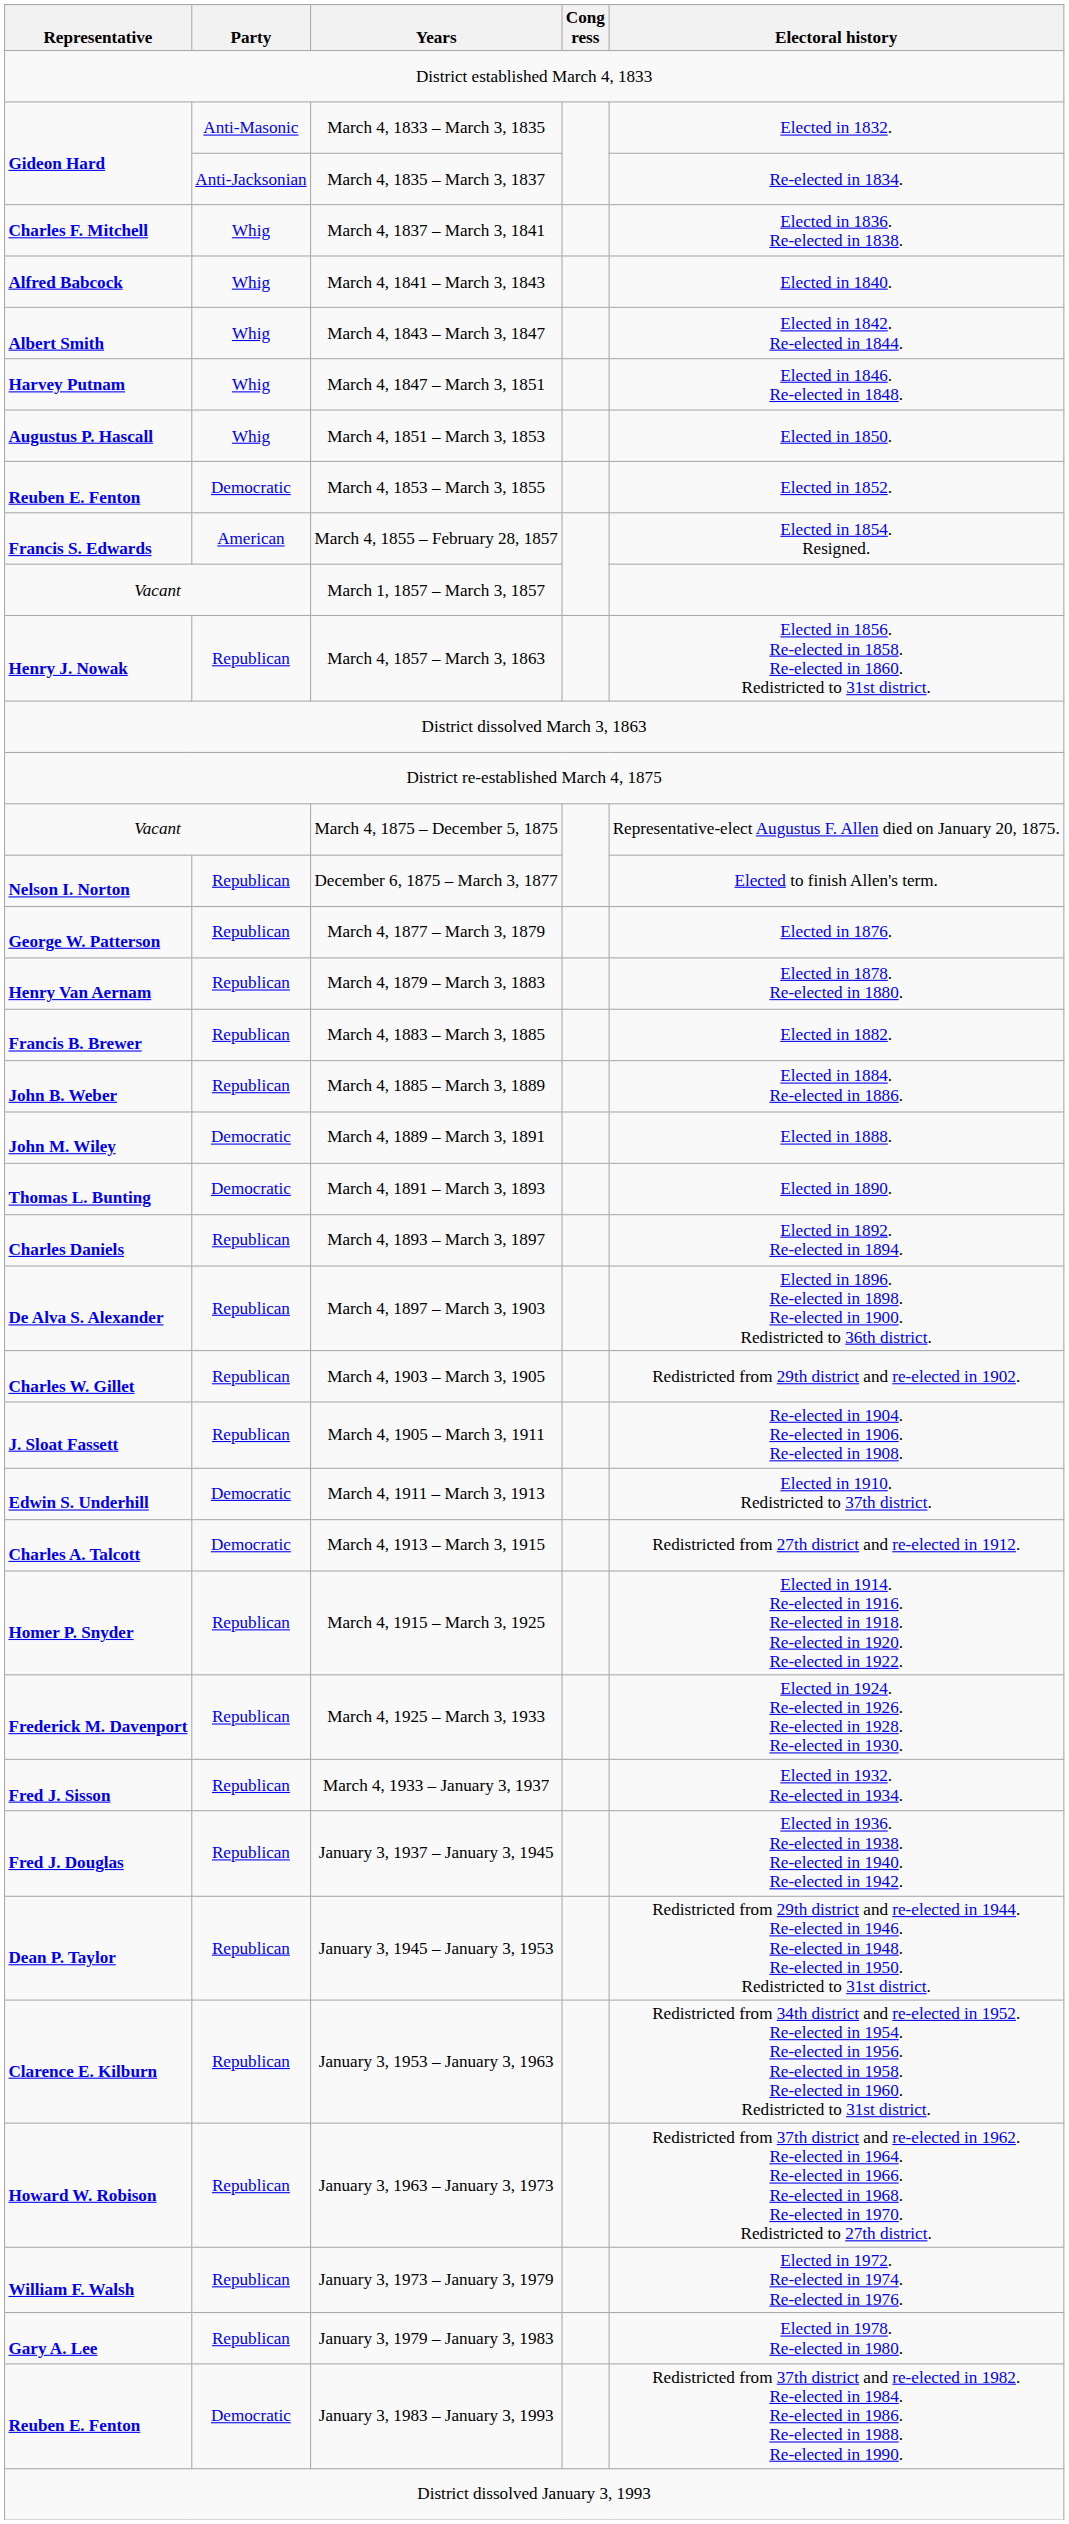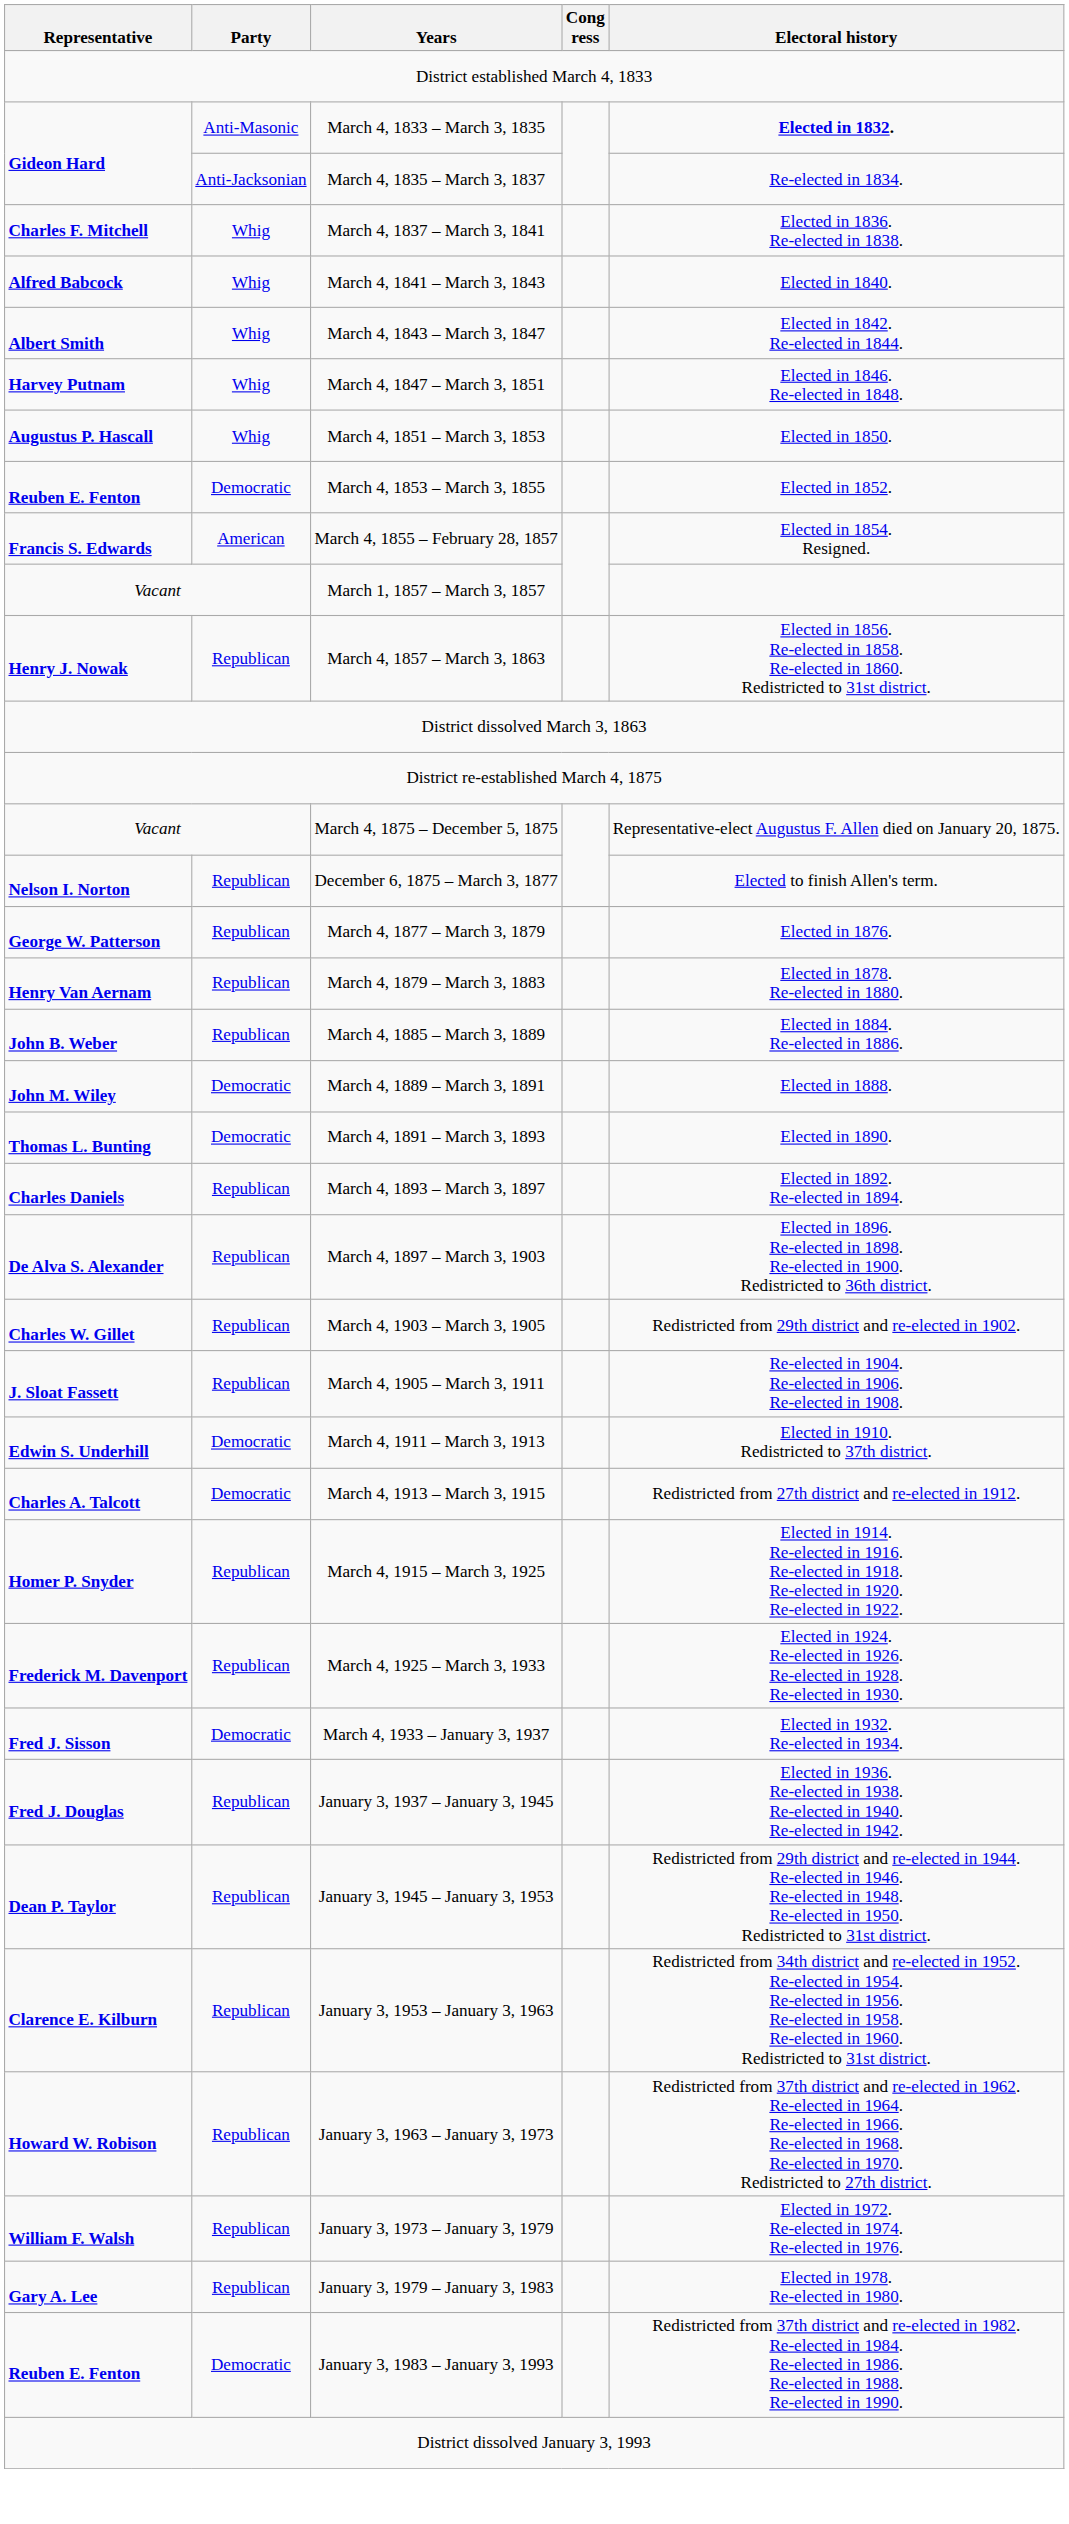 <table class=wikitable style="text-align: center">
 <tr valign=bottom>
 <th>Representative</th>
 <th>Party</th>
 <th>Years</th>
 <th>Cong<br>ress</th>
 <th>Electoral history</th>
 </tr>
 <tr style="height:3em">
 <td colspan=5>District established March 4, 1833</td>
 </tr>
 <tr style="height:3em">
 <td align=left rowspan=2 nowrap><br><strong><a href='#'>Gideon Hard</a></strong><br></td>
 <td><a href='#'>Anti-Masonic</a></td>
 <td>March 4, 1833 – March 3, 1835</td>
 <td rowspan=2></td>
-<td><a href='#'>Elected in 1832</a>.</td>
+<td><strong><a href='#'>Elected in 1832</a>.</strong></td>
 </tr>
 <tr style="height:3em">
 <td><a href='#'>Anti-Jacksonian</a></td>
 <td>March 4, 1835 – March 3, 1837</td>
 <td><a href='#'>Re-elected in 1834</a>.<br></td>
 </tr>
 <tr style="height:3em">
 <td align=left nowrap><strong><a href='#'>Charles F. Mitchell</a></strong><br></td>
 <td><a href='#'>Whig</a></td>
 <td>March 4, 1837 – March 3, 1841</td>
 <td></td>
 <td><a href='#'>Elected in 1836</a>.<br><a href='#'>Re-elected in 1838</a>.<br></td>
 </tr>
 <tr style="height:3em">
 <td align=left nowrap><strong><a href='#'>Alfred Babcock</a></strong><br></td>
 <td><a href='#'>Whig</a></td>
 <td>March 4, 1841 – March 3, 1843</td>
 <td></td>
 <td><a href='#'>Elected in 1840</a>.<br></td>
 </tr>
 <tr style="height:3em">
 <td align=left nowrap><br><a href='#'><strong>Albert Smith</strong></a><br></td>
 <td><a href='#'>Whig</a></td>
 <td>March 4, 1843 – March 3, 1847</td>
 <td></td>
 <td><a href='#'>Elected in 1842</a>.<br><a href='#'>Re-elected in 1844</a>.<br></td>
 </tr>
 <tr style="height:3em">
 <td align=left nowrap><strong><a href='#'>Harvey Putnam</a></strong><br></td>
 <td><a href='#'>Whig</a></td>
 <td>March 4, 1847 – March 3, 1851</td>
 <td></td>
 <td><a href='#'>Elected in 1846</a>.<br><a href='#'>Re-elected in 1848</a>.<br></td>
 </tr>
 <tr style="height:3em">
 <td align=left nowrap><strong><a href='#'>Augustus P. Hascall</a></strong><br></td>
 <td><a href='#'>Whig</a></td>
 <td>March 4, 1851 – March 3, 1853</td>
 <td></td>
 <td><a href='#'>Elected in 1850</a>.<br></td>
 </tr>
 <tr style="height:3em">
 <td align=left nowrap><br><strong><a href='#'>Reuben E. Fenton</a></strong><br></td>
 <td><a href='#'>Democratic</a></td>
 <td>March 4, 1853 – March 3, 1855</td>
 <td></td>
 <td><a href='#'>Elected in 1852</a>.<br></td>
 </tr>
 <tr style="height:3em">
 <td align=left nowrap><br><strong><a href='#'>Francis S. Edwards</a></strong><br></td>
 <td><a href='#'>American</a></td>
 <td>March 4, 1855 – February 28, 1857</td>
 <td rowspan=2></td>
 <td><a href='#'>Elected in 1854</a>.<br>Resigned.</td>
 </tr>
 <tr style="height:3em">
 <td colspan=2><em>Vacant</em></td>
 <td>March 1, 1857 – March 3, 1857</td>
 <td></td>
 </tr>
 <tr style="height:3em">
 <td align=left nowrap><br><strong><a href='#'>Henry J. Nowak</a></strong><br></td>
 <td><a href='#'>Republican</a></td>
 <td>March 4, 1857 – March 3, 1863</td>
 <td></td>
 <td><a href='#'>Elected in 1856</a>.<br><a href='#'>Re-elected in 1858</a>.<br><a href='#'>Re-elected in 1860</a>.<br>Redistricted to <a href='#'>31st district</a>.</td>
 </tr>
 <tr style="height:3em">
 <td colspan=5>District dissolved March 3, 1863</td>
 </tr>
 <tr style="height:3em">
 <td colspan=5>District re-established March 4, 1875</td>
 </tr>
 <tr style="height:3em">
 <td colspan=2><em>Vacant</em></td>
 <td>March 4, 1875 – December 5, 1875</td>
 <td rowspan=2></td>
 <td>Representative-elect <a href='#'>Augustus F. Allen</a> died on January 20, 1875.</td>
 </tr>
 <tr style="height:3em">
 <td align=left nowrap><br><strong><a href='#'>Nelson I. Norton</a></strong><br></td>
 <td><a href='#'>Republican</a></td>
 <td>December 6, 1875 – March 3, 1877</td>
 <td><a href='#'>Elected</a> to finish Allen's term.<br></td>
 </tr>
 <tr style="height:3em">
 <td align=left nowrap><br><strong><a href='#'>George W. Patterson</a></strong><br></td>
 <td><a href='#'>Republican</a></td>
 <td>March 4, 1877 – March 3, 1879</td>
 <td></td>
 <td><a href='#'>Elected in 1876</a>.<br></td>
 </tr>
 <tr style="height:3em">
 <td align=left nowrap><br><strong><a href='#'>Henry Van Aernam</a></strong><br></td>
 <td><a href='#'>Republican</a></td>
 <td>March 4, 1879 – March 3, 1883</td>
 <td></td>
 <td><a href='#'>Elected in 1878</a>.<br><a href='#'>Re-elected in 1880</a>.<br></td>
 </tr>
 <tr style="height:3em">
-<td align=left nowrap><br><strong><a href='#'>Francis B. Brewer</a></strong><br></td>
-<td><a href='#'>Republican</a></td>
-<td>March 4, 1883 – March 3, 1885</td>
-<td></td>
-<td><a href='#'>Elected in 1882</a>.<br></td>
-</tr>
-<tr style="height:3em">
 <td align=left nowrap><br><strong><a href='#'>John B. Weber</a></strong><br></td>
 <td><a href='#'>Republican</a></td>
 <td>March 4, 1885 – March 3, 1889</td>
 <td></td>
 <td><a href='#'>Elected in 1884</a>.<br><a href='#'>Re-elected in 1886</a>.<br></td>
 </tr>
 <tr style="height:3em">
 <td align=left nowrap><br><strong><a href='#'>John M. Wiley</a></strong><br></td>
 <td><a href='#'>Democratic</a></td>
 <td>March 4, 1889 – March 3, 1891</td>
 <td></td>
 <td><a href='#'>Elected in 1888</a>.<br></td>
 </tr>
 <tr style="height:3em">
 <td align=left nowrap><br><strong><a href='#'>Thomas L. Bunting</a></strong><br></td>
 <td><a href='#'>Democratic</a></td>
 <td>March 4, 1891 – March 3, 1893</td>
 <td></td>
 <td><a href='#'>Elected in 1890</a>.<br></td>
 </tr>
 <tr style="height:3em">
 <td align=left nowrap><br><a href='#'><strong>Charles Daniels</strong></a><br></td>
 <td><a href='#'>Republican</a></td>
 <td>March 4, 1893 – March 3, 1897</td>
 <td></td>
 <td><a href='#'>Elected in 1892</a>.<br><a href='#'>Re-elected in 1894</a>.<br></td>
 </tr>
 <tr style="height:3em">
 <td align=left nowrap><br><strong><a href='#'>De Alva S. Alexander</a></strong><br></td>
 <td><a href='#'>Republican</a></td>
 <td>March 4, 1897 – March 3, 1903</td>
 <td></td>
 <td><a href='#'>Elected in 1896</a>.<br><a href='#'>Re-elected in 1898</a>.<br><a href='#'>Re-elected in 1900</a>.<br>Redistricted to <a href='#'>36th district</a>.</td>
 </tr>
 <tr style="height:3em">
 <td align=left nowrap><br><strong><a href='#'>Charles W. Gillet</a></strong><br></td>
 <td><a href='#'>Republican</a></td>
 <td>March 4, 1903 – March 3, 1905</td>
 <td></td>
 <td>Redistricted from <a href='#'>29th district</a> and <a href='#'>re-elected in 1902</a>.<br></td>
 </tr>
 <tr style="height:3em">
 <td align=left nowrap><br><strong><a href='#'>J. Sloat Fassett</a></strong><br></td>
 <td><a href='#'>Republican</a></td>
 <td>March 4, 1905 – March 3, 1911</td>
 <td></td>
 <td><a href='#'>Re-elected in 1904</a>.<br><a href='#'>Re-elected in 1906</a>.<br><a href='#'>Re-elected in 1908</a>.<br></td>
 </tr>
 <tr style="height:3em">
 <td align=left nowrap><br><strong><a href='#'>Edwin S. Underhill</a></strong><br></td>
 <td><a href='#'>Democratic</a></td>
 <td>March 4, 1911 – March 3, 1913</td>
 <td></td>
 <td><a href='#'>Elected in 1910</a>.<br>Redistricted to <a href='#'>37th district</a>.</td>
 </tr>
 <tr style="height:3em">
 <td align=left nowrap><br><strong><a href='#'>Charles A. Talcott</a></strong><br></td>
 <td><a href='#'>Democratic</a></td>
 <td>March 4, 1913 – March 3, 1915</td>
 <td></td>
 <td>Redistricted from <a href='#'>27th district</a> and <a href='#'>re-elected in 1912</a>.<br></td>
 </tr>
 <tr style="height:3em">
 <td align=left nowrap><br><strong><a href='#'>Homer P. Snyder</a></strong><br></td>
 <td><a href='#'>Republican</a></td>
 <td>March 4, 1915 – March 3, 1925</td>
 <td></td>
 <td><a href='#'>Elected in 1914</a>.<br><a href='#'>Re-elected in 1916</a>.<br><a href='#'>Re-elected in 1918</a>.<br><a href='#'>Re-elected in 1920</a>.<br><a href='#'>Re-elected in 1922</a>.<br></td>
 </tr>
 <tr style="height:3em">
 <td align=left nowrap><br><strong><a href='#'>Frederick M. Davenport</a></strong><br></td>
 <td><a href='#'>Republican</a></td>
 <td>March 4, 1925 – March 3, 1933</td>
 <td></td>
 <td><a href='#'>Elected in 1924</a>.<br><a href='#'>Re-elected in 1926</a>.<br><a href='#'>Re-elected in 1928</a>.<br><a href='#'>Re-elected in 1930</a>.<br></td>
 </tr>
 <tr style="height:3em">
 <td align=left nowrap><br><strong><a href='#'>Fred J. Sisson</a></strong><br></td>
-<td><a href='#'>Republican</a></td>
+<td><a href='#'>Democratic</a></td>
 <td>March 4, 1933 – January 3, 1937</td>
 <td></td>
 <td><a href='#'>Elected in 1932</a>.<br><a href='#'>Re-elected in 1934</a>.<br></td>
 </tr>
 <tr style="height:3em">
 <td align=left nowrap><br><strong><a href='#'>Fred J. Douglas</a></strong><br></td>
 <td><a href='#'>Republican</a></td>
 <td>January 3, 1937 – January 3, 1945</td>
 <td></td>
 <td><a href='#'>Elected in 1936</a>.<br><a href='#'>Re-elected in 1938</a>.<br><a href='#'>Re-elected in 1940</a>.<br><a href='#'>Re-elected in 1942</a>.<br></td>
 </tr>
 <tr style="height:3em">
 <td align=left nowrap><br><strong><a href='#'>Dean P. Taylor</a></strong><br></td>
 <td><a href='#'>Republican</a></td>
 <td>January 3, 1945 – January 3, 1953</td>
 <td></td>
 <td>Redistricted from <a href='#'>29th district</a> and <a href='#'>re-elected in 1944</a>.<br><a href='#'>Re-elected in 1946</a>.<br><a href='#'>Re-elected in 1948</a>.<br><a href='#'>Re-elected in 1950</a>.<br>Redistricted to <a href='#'>31st district</a>.</td>
 </tr>
 <tr style="height:3em">
 <td align=left nowrap><br><strong><a href='#'>Clarence E. Kilburn</a></strong><br></td>
 <td><a href='#'>Republican</a></td>
 <td>January 3, 1953 – January 3, 1963</td>
 <td></td>
 <td>Redistricted from <a href='#'>34th district</a> and <a href='#'>re-elected in 1952</a>.<br><a href='#'>Re-elected in 1954</a>.<br><a href='#'>Re-elected in 1956</a>.<br><a href='#'>Re-elected in 1958</a>.<br><a href='#'>Re-elected in 1960</a>.<br> Redistricted to <a href='#'>31st district</a>.</td>
 </tr>
 <tr style="height:3em">
 <td align=left nowrap><br><strong><a href='#'>Howard W. Robison</a></strong><br></td>
 <td><a href='#'>Republican</a></td>
 <td>January 3, 1963 – January 3, 1973</td>
 <td></td>
 <td>Redistricted from <a href='#'>37th district</a> and <a href='#'>re-elected in 1962</a>.<br><a href='#'>Re-elected in 1964</a>.<br><a href='#'>Re-elected in 1966</a>.<br><a href='#'>Re-elected in 1968</a>.<br><a href='#'>Re-elected in 1970</a>.<br>Redistricted to <a href='#'>27th district</a>.</td>
 </tr>
 <tr style="height:3em">
 <td align=left nowrap><br><strong><a href='#'>William F. Walsh</a></strong><br></td>
 <td><a href='#'>Republican</a></td>
 <td>January 3, 1973 – January 3, 1979</td>
 <td></td>
 <td><a href='#'>Elected in 1972</a>.<br><a href='#'>Re-elected in 1974</a>.<br><a href='#'>Re-elected in 1976</a>.<br></td>
 </tr>
 <tr style="height:3em">
 <td align=left nowrap><br><strong><a href='#'>Gary A. Lee</a></strong><br></td>
 <td><a href='#'>Republican</a></td>
 <td>January 3, 1979 – January 3, 1983</td>
 <td></td>
 <td><a href='#'>Elected in 1978</a>.<br><a href='#'>Re-elected in 1980</a>.<br></td>
 </tr>
 <tr style="height:3em">
 <td align=left nowrap><br><strong><a href='#'>Reuben E. Fenton</a></strong><br></td>
 <td><a href='#'>Democratic</a></td>
 <td>January 3, 1983 – January 3, 1993</td>
 <td></td>
 <td>Redistricted from <a href='#'>37th district</a> and <a href='#'>re-elected in 1982</a>.<br><a href='#'>Re-elected in 1984</a>.<br><a href='#'>Re-elected in 1986</a>.<br><a href='#'>Re-elected in 1988</a>.<br><a href='#'>Re-elected in 1990</a>.<br></td>
 </tr>
 <tr style="height:3em">
 <td colspan=5>District dissolved January 3, 1993</td>
 </tr>
 </table>
